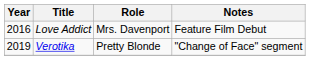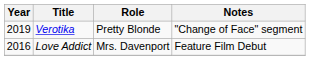 <table class="wikitable sortable">
 <tr>
 <th>Year</th>
 <th>Title</th>
 <th>Role</th>
 <th class="unsortable">Notes</th>
 </tr>
 <tr>
+<td>2019</td>
+<td><em><a href='#'>Verotika</a></em></td>
+<td>Pretty Blonde</td>
+<td>"Change of Face" segment</td>
+</tr>
+<tr>
 <td>2016</td>
 <td><em>Love Addict</em></td>
 <td>Mrs. Davenport</td>
 <td>Feature Film Debut</td>
 </tr>
 <tr>
-<td>2019</td>
-<td><em><a href='#'>Verotika</a></em></td>
-<td>Pretty Blonde</td>
-<td>"Change of Face" segment</td>
-</tr>
-<tr>
 </tr>
 </table>
